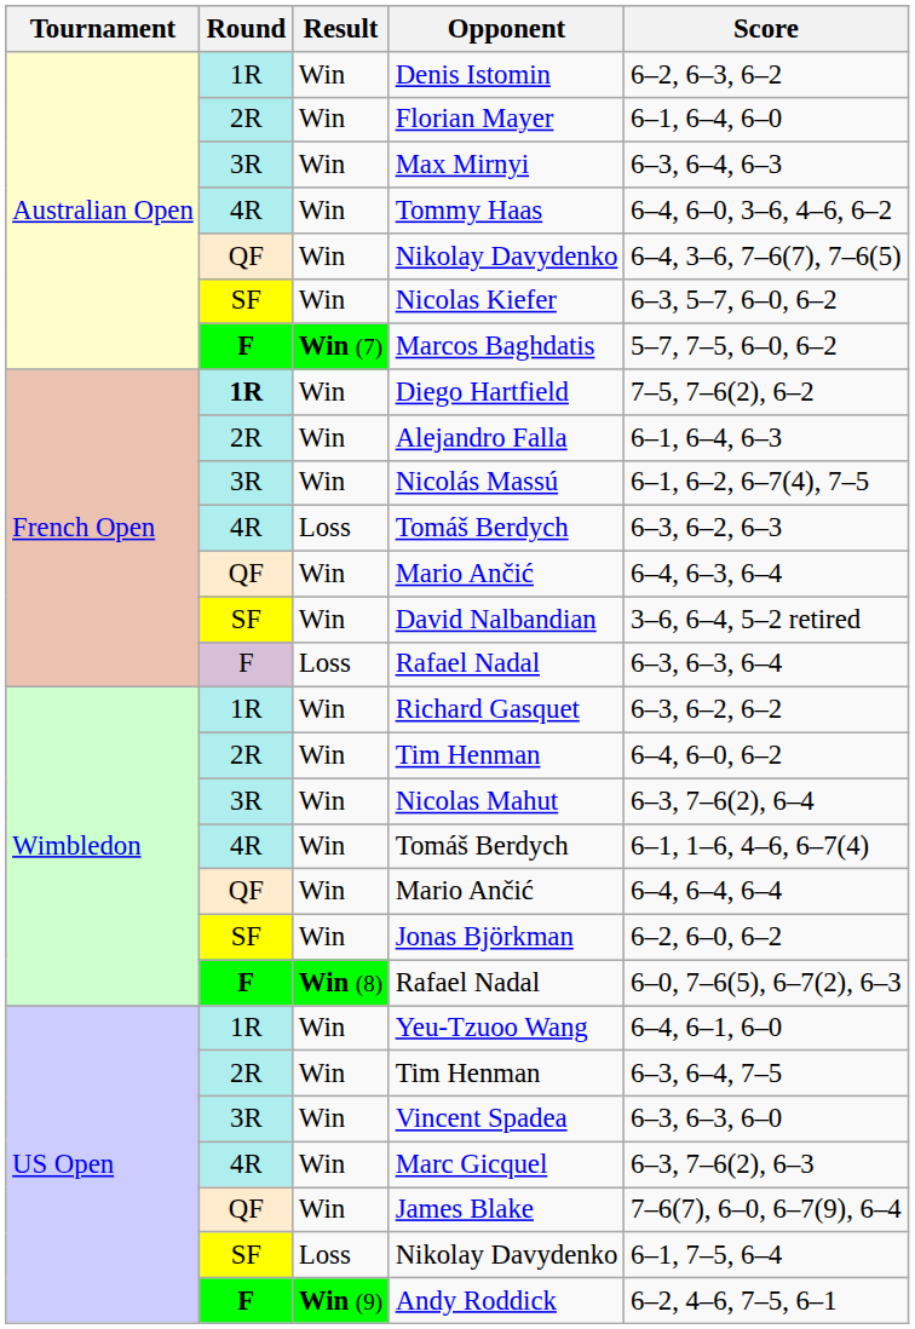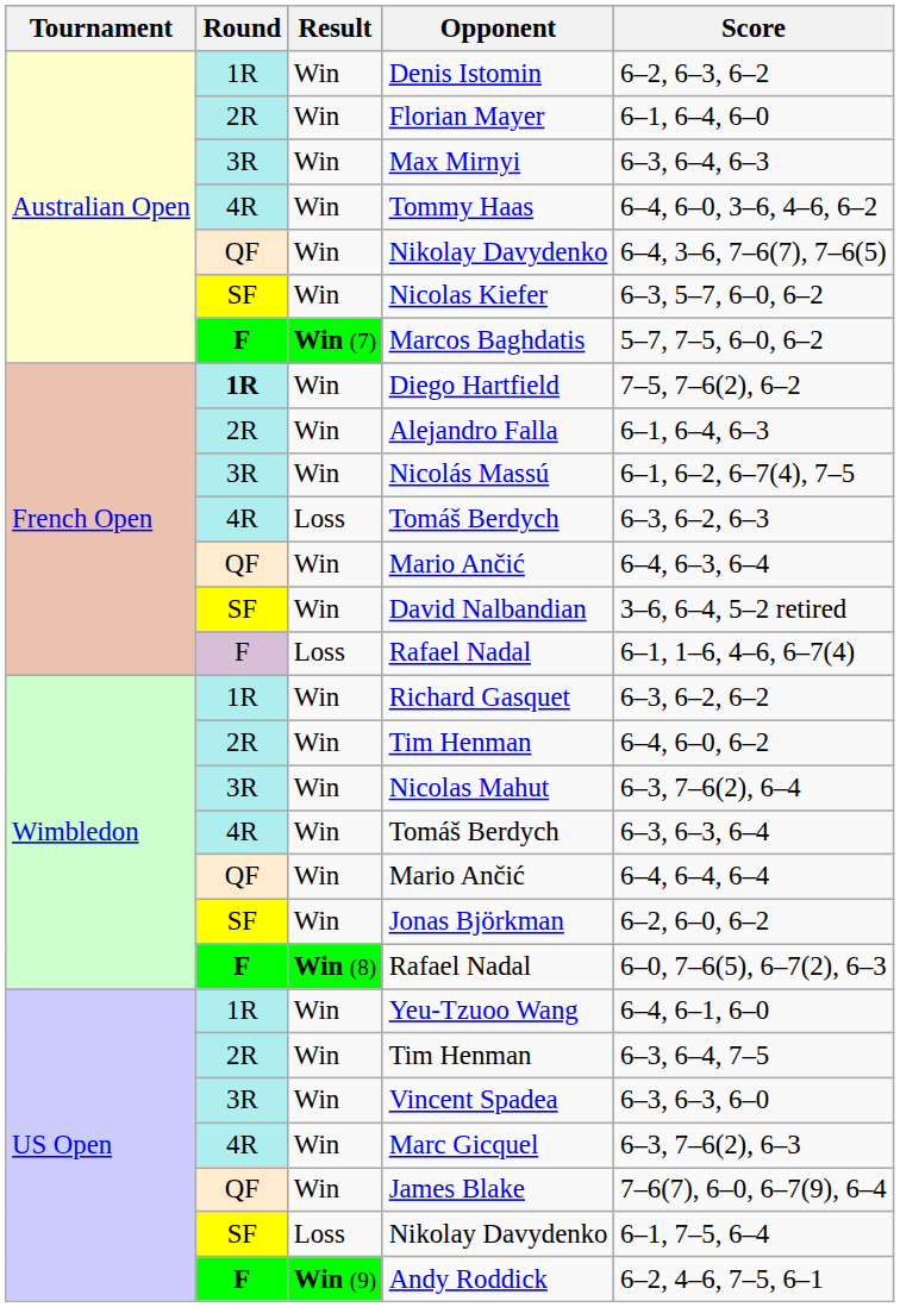 <table class="wikitable" style="font-size:90%">
 <tr style="background:#efefef;">
 <th>Tournament</th>
 <th>Round</th>
 <th>Result</th>
 <th>Opponent</th>
 <th>Score</th>
 </tr>
 <tr>
 <td rowspan="7" style="background:#ffc;"><a href='#'>Australian Open</a></td>
 <td style="text-align:center; background:#afeeee;">1R</td>
 <td>Win</td>
 <td> <a href='#'>Denis Istomin</a></td>
 <td>6–2, 6–3, 6–2</td>
 </tr>
 <tr>
 <td style="text-align:center; background:#afeeee;">2R</td>
 <td>Win</td>
 <td> <a href='#'>Florian Mayer</a></td>
 <td>6–1, 6–4, 6–0</td>
 </tr>
 <tr>
 <td style="text-align:center; background:#afeeee;">3R</td>
 <td>Win</td>
 <td> <a href='#'>Max Mirnyi</a></td>
 <td>6–3, 6–4, 6–3</td>
 </tr>
 <tr>
 <td style="text-align:center; background:#afeeee;">4R</td>
 <td>Win</td>
 <td> <a href='#'>Tommy Haas</a></td>
 <td>6–4, 6–0, 3–6, 4–6, 6–2</td>
 </tr>
 <tr>
 <td style="text-align:center; background:#ffebcd;">QF</td>
 <td>Win</td>
 <td> <a href='#'>Nikolay Davydenko</a></td>
 <td>6–4, 3–6, 7–6(7), 7–6(5)</td>
 </tr>
 <tr>
 <td style="text-align:center; background:yellow;">SF</td>
 <td>Win</td>
 <td> <a href='#'>Nicolas Kiefer</a></td>
 <td>6–3, 5–7, 6–0, 6–2</td>
 </tr>
 <tr>
 <td style="text-align:center; background:#0f0;"><strong>F</strong></td>
 <td style="background:#0f0;"><strong>Win</strong> <small>(7)</small></td>
 <td> <a href='#'>Marcos Baghdatis</a></td>
 <td>5–7, 7–5, 6–0, 6–2</td>
 </tr>
 <tr>
 <td rowspan="7" style="background:#ebc2af;"><a href='#'>French Open</a></td>
 <td style="text-align:center; background:#afeeee;"><strong>1R</strong></td>
 <td>Win</td>
 <td> <a href='#'>Diego Hartfield</a></td>
 <td>7–5, 7–6(2), 6–2</td>
 </tr>
 <tr>
 <td style="text-align:center; background:#afeeee;">2R</td>
 <td>Win</td>
 <td> <a href='#'>Alejandro Falla</a></td>
 <td>6–1, 6–4, 6–3</td>
 </tr>
 <tr>
 <td style="text-align:center; background:#afeeee;">3R</td>
 <td>Win</td>
 <td> <a href='#'>Nicolás Massú</a></td>
 <td>6–1, 6–2, 6–7(4), 7–5</td>
 </tr>
 <tr>
 <td style="text-align:center; background:#afeeee;">4R</td>
 <td>Loss</td>
 <td> <a href='#'>Tomáš Berdych</a></td>
 <td>6–3, 6–2, 6–3</td>
 </tr>
 <tr>
 <td style="text-align:center; background:#ffebcd;">QF</td>
 <td>Win</td>
 <td> <a href='#'>Mario Ančić</a></td>
 <td>6–4, 6–3, 6–4</td>
 </tr>
 <tr>
 <td style="text-align:center; background:yellow;">SF</td>
 <td>Win</td>
 <td> <a href='#'>David Nalbandian</a></td>
 <td>3–6, 6–4, 5–2 retired</td>
 </tr>
 <tr>
 <td style="text-align:center; background:thistle;">F</td>
 <td>Loss</td>
 <td> <a href='#'>Rafael Nadal</a></td>
-<td>6–3, 6–3, 6–4</td>
+<td>6–1, 1–6, 4–6, 6–7(4)</td>
 </tr>
 <tr>
 <td rowspan="7" style="background:#cfc;"><a href='#'>Wimbledon</a></td>
 <td style="text-align:center; background:#afeeee;">1R</td>
 <td>Win</td>
 <td> <a href='#'>Richard Gasquet</a></td>
 <td>6–3, 6–2, 6–2</td>
 </tr>
 <tr>
 <td style="text-align:center; background:#afeeee;">2R</td>
 <td>Win</td>
 <td> <a href='#'>Tim Henman</a></td>
 <td>6–4, 6–0, 6–2</td>
 </tr>
 <tr>
 <td style="text-align:center; background:#afeeee;">3R</td>
 <td>Win</td>
 <td> <a href='#'>Nicolas Mahut</a></td>
 <td>6–3, 7–6(2), 6–4</td>
 </tr>
 <tr>
 <td style="text-align:center; background:#afeeee;">4R</td>
 <td>Win</td>
 <td> Tomáš Berdych</td>
-<td>6–1, 1–6, 4–6, 6–7(4)</td>
+<td>6–3, 6–3, 6–4</td>
 </tr>
 <tr>
 <td style="text-align:center; background:#ffebcd;">QF</td>
 <td>Win</td>
 <td> Mario Ančić</td>
 <td>6–4, 6–4, 6–4</td>
 </tr>
 <tr>
 <td style="text-align:center; background:yellow;">SF</td>
 <td>Win</td>
 <td> <a href='#'>Jonas Björkman</a></td>
 <td>6–2, 6–0, 6–2</td>
 </tr>
 <tr>
 <td style="text-align:center; background:#0f0;"><strong>F</strong></td>
 <td style="background:#0f0;"><strong>Win</strong> <small>(8)</small></td>
 <td> Rafael Nadal</td>
 <td>6–0, 7–6(5), 6–7(2), 6–3</td>
 </tr>
 <tr>
 <td rowspan="7" style="background:#ccf;"><a href='#'>US Open</a></td>
 <td style="text-align:center; background:#afeeee;">1R</td>
 <td>Win</td>
 <td> <a href='#'>Yeu-Tzuoo Wang</a></td>
 <td>6–4, 6–1, 6–0</td>
 </tr>
 <tr>
 <td style="text-align:center; background:#afeeee;">2R</td>
 <td>Win</td>
 <td> Tim Henman</td>
 <td>6–3, 6–4, 7–5</td>
 </tr>
 <tr>
 <td style="text-align:center; background:#afeeee;">3R</td>
 <td>Win</td>
 <td> <a href='#'>Vincent Spadea</a></td>
 <td>6–3, 6–3, 6–0</td>
 </tr>
 <tr>
 <td style="text-align:center; background:#afeeee;">4R</td>
 <td>Win</td>
 <td> <a href='#'>Marc Gicquel</a></td>
 <td>6–3, 7–6(2), 6–3</td>
 </tr>
 <tr>
 <td style="text-align:center; background:#ffebcd;">QF</td>
 <td>Win</td>
 <td> <a href='#'>James Blake</a></td>
 <td>7–6(7), 6–0, 6–7(9), 6–4</td>
 </tr>
 <tr>
 <td style="text-align:center; background:yellow;">SF</td>
 <td>Loss</td>
 <td> Nikolay Davydenko</td>
 <td>6–1, 7–5, 6–4</td>
 </tr>
 <tr>
 <td style="text-align:center; background:#0f0;"><strong>F</strong></td>
 <td style="background:#0f0;"><strong>Win</strong> <small>(9)</small></td>
 <td> <a href='#'>Andy Roddick</a></td>
 <td>6–2, 4–6, 7–5, 6–1</td>
 </tr>
 </table>
